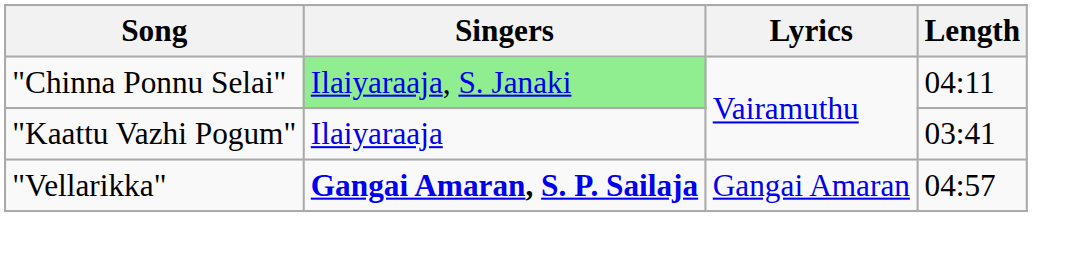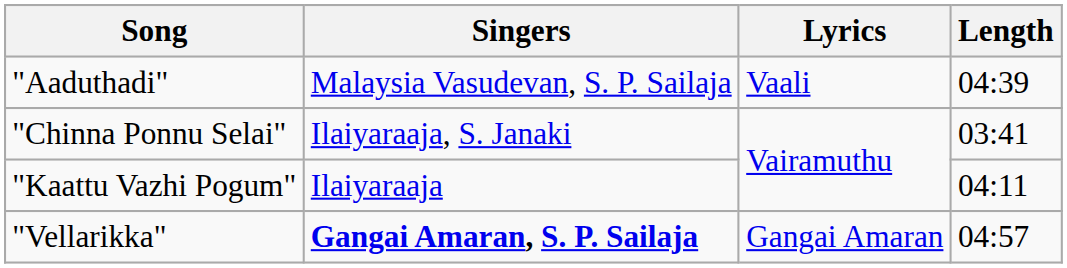 <table class="wikitable" style="font-size:95%;">
 <tr>
 <th>Song</th>
 <th>Singers</th>
 <th>Lyrics</th>
 <th>Length</th>
 </tr>
 <tr>
+<td>"Aaduthadi"</td>
+<td><a href='#'>Malaysia Vasudevan</a>, <a href='#'>S. P. Sailaja</a></td>
+<td><a href='#'>Vaali</a></td>
+<td>04:39</td>
+</tr>
+<tr>
 <td>"Chinna Ponnu Selai"</td>
-<td style="background: lightgreen;"><a href='#'>Ilaiyaraaja</a>, <a href='#'>S. Janaki</a></td>
+<td><a href='#'>Ilaiyaraaja</a>, <a href='#'>S. Janaki</a></td>
 <td rowspan=2><a href='#'>Vairamuthu</a></td>
-<td>04:11</td>
+<td>03:41</td>
 </tr>
 <tr>
 <td>"Kaattu Vazhi Pogum"</td>
 <td><a href='#'>Ilaiyaraaja</a></td>
-<td>03:41</td>
+<td>04:11</td>
 </tr>
 <tr>
 <td>"Vellarikka"</td>
 <td><strong><a href='#'>Gangai Amaran</a>, <a href='#'>S. P. Sailaja</a></strong></td>
 <td><a href='#'>Gangai Amaran</a></td>
 <td>04:57</td>
 </tr>
 </table>
